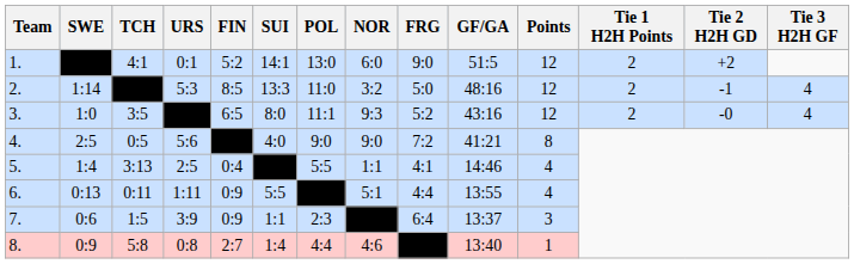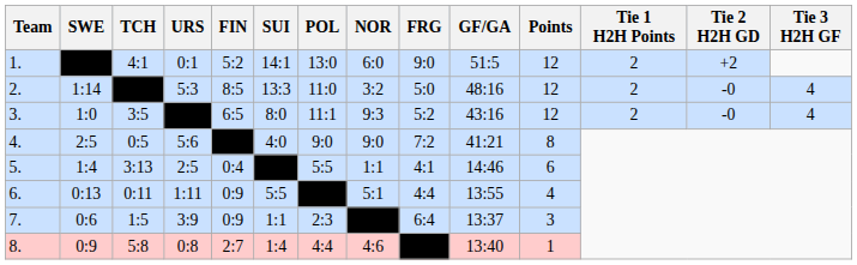 <table class="wikitable" bgcolor="#EFEFFF" width="65%">
 <tr bgcolor="#BCD2EE">
 <th>Team</th>
 <th>SWE</th>
 <th>TCH</th>
 <th>URS</th>
 <th>FIN</th>
 <th>SUI</th>
 <th>POL</th>
 <th>NOR</th>
 <th>FRG</th>
 <th>GF/GA</th>
 <th>Points</th>
 <th>Tie 1<br> H2H Points</th>
 <th>Tie 2<br> H2H GD</th>
 <th>Tie 3<br> H2H GF</th>
 </tr>
 <tr bgcolor="#CAE1FF" align="center">
 <td align="left">1. </td>
 <td style="background:#000000;"></td>
 <td>4:1</td>
 <td>0:1</td>
 <td>5:2</td>
 <td>14:1</td>
 <td>13:0</td>
 <td>6:0</td>
 <td>9:0</td>
 <td>51:5</td>
 <td>12</td>
 <td>2</td>
 <td>+2</td>
 </tr>
 <tr bgcolor="#CAE1FF" align="center">
 <td align="left">2. </td>
 <td>1:14</td>
 <td style="background:#000000;"></td>
 <td>5:3</td>
 <td>8:5</td>
 <td>13:3</td>
 <td>11:0</td>
 <td>3:2</td>
 <td>5:0</td>
 <td>48:16</td>
 <td>12</td>
 <td>2</td>
-<td>-1</td>
+<td>-0</td>
 <td>4</td>
 </tr>
 <tr bgcolor="#CAE1FF" align="center">
 <td align="left">3. </td>
 <td>1:0</td>
 <td>3:5</td>
 <td style="background:#000000;"></td>
 <td>6:5</td>
 <td>8:0</td>
 <td>11:1</td>
 <td>9:3</td>
 <td>5:2</td>
 <td>43:16</td>
 <td>12</td>
 <td>2</td>
 <td>-0</td>
 <td>4</td>
 </tr>
 <tr bgcolor="#CAE1FF" align="center">
 <td align="left">4. </td>
 <td>2:5</td>
 <td>0:5</td>
 <td>5:6</td>
 <td style="background:#000000;"></td>
 <td>4:0</td>
 <td>9:0</td>
 <td>9:0</td>
 <td>7:2</td>
 <td>41:21</td>
 <td>8</td>
 </tr>
 <tr bgcolor="#CAE1FF" align="center">
 <td align="left">5. </td>
 <td>1:4</td>
 <td>3:13</td>
 <td>2:5</td>
 <td>0:4</td>
 <td style="background:#000000;"></td>
 <td>5:5</td>
 <td>1:1</td>
 <td>4:1</td>
 <td>14:46</td>
-<td>4</td>
+<td>6</td>
 </tr>
 <tr bgcolor="#CAE1FF" align="center">
 <td align="left">6. </td>
 <td>0:13</td>
 <td>0:11</td>
 <td>1:11</td>
 <td>0:9</td>
 <td>5:5</td>
 <td style="background:#000000;"></td>
 <td>5:1</td>
 <td>4:4</td>
 <td>13:55</td>
 <td>4</td>
 </tr>
 <tr bgcolor="#CAE1FF" align="center">
 <td align="left">7. </td>
 <td>0:6</td>
 <td>1:5</td>
 <td>3:9</td>
 <td>0:9</td>
 <td>1:1</td>
 <td>2:3</td>
 <td style="background:#000000;"></td>
 <td>6:4</td>
 <td>13:37</td>
 <td>3</td>
 </tr>
 <tr bgcolor="#ffcccc" align="center">
 <td align="left">8. </td>
 <td>0:9</td>
 <td>5:8</td>
 <td>0:8</td>
 <td>2:7</td>
 <td>1:4</td>
 <td>4:4</td>
 <td>4:6</td>
 <td style="background:#000000;"></td>
 <td>13:40</td>
 <td>1</td>
 </tr>
 </table>
